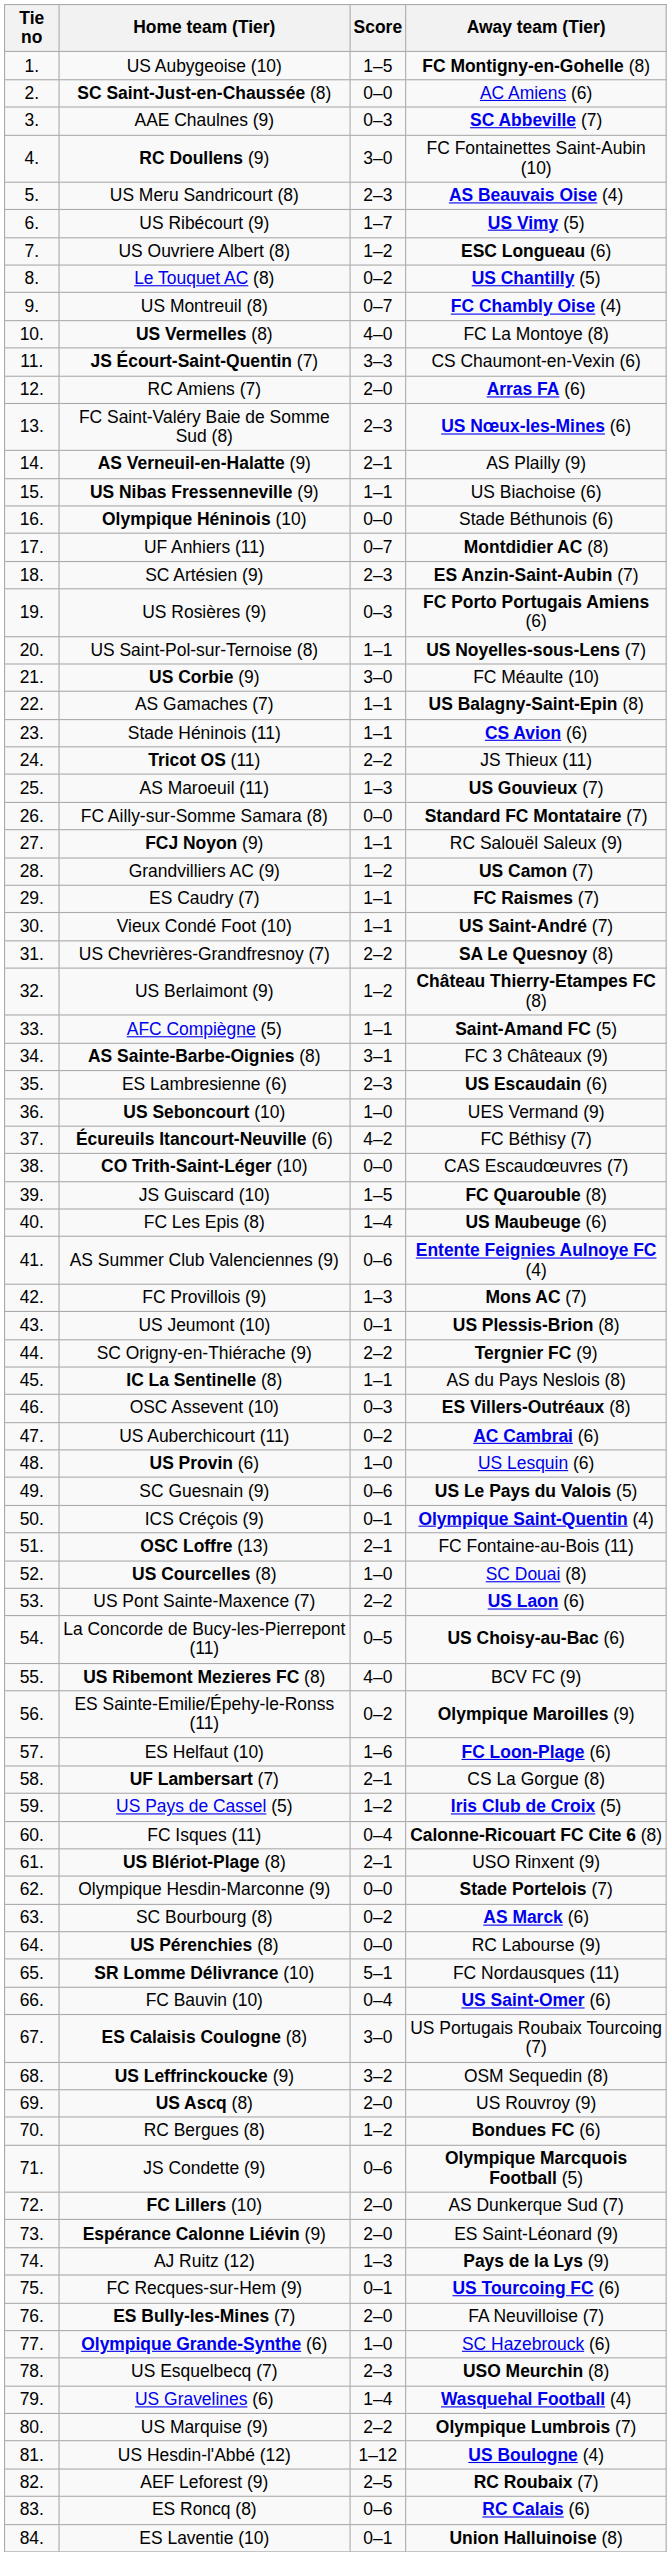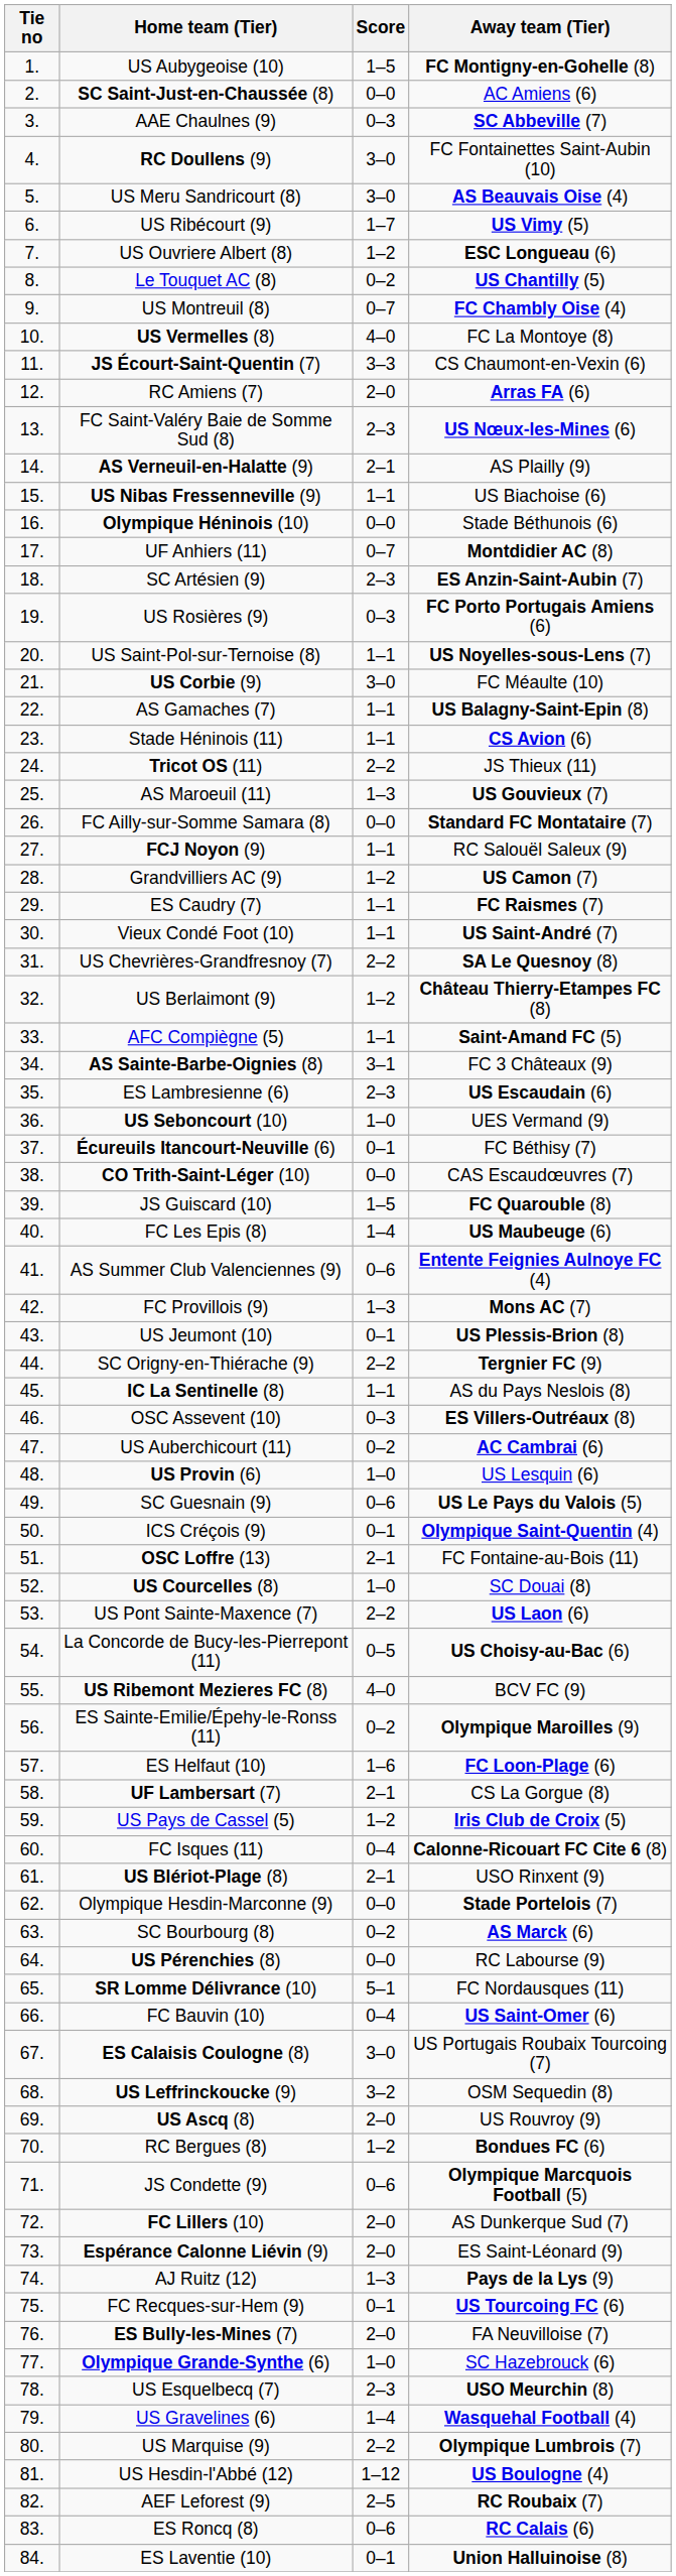 <table class="wikitable" style="text-align: center">
 <tr>
 <th>Tie no</th>
 <th>Home team (Tier)</th>
 <th>Score</th>
 <th>Away team (Tier)</th>
 </tr>
 <tr>
 <td>1.</td>
 <td>US Aubygeoise (10)</td>
 <td>1–5</td>
 <td><strong>FC Montigny-en-Gohelle</strong> (8)</td>
 </tr>
 <tr>
 <td>2.</td>
 <td><strong>SC Saint-Just-en-Chaussée</strong> (8)</td>
 <td>0–0 </td>
 <td><a href='#'>AC Amiens</a> (6)</td>
 </tr>
 <tr>
 <td>3.</td>
 <td>AAE Chaulnes (9)</td>
 <td>0–3</td>
 <td><strong><a href='#'>SC Abbeville</a></strong> (7)</td>
 </tr>
 <tr>
 <td>4.</td>
 <td><strong>RC Doullens</strong> (9)</td>
 <td>3–0</td>
 <td>FC Fontainettes Saint-Aubin (10)</td>
 </tr>
 <tr>
 <td>5.</td>
 <td>US Meru Sandricourt (8)</td>
-<td>2–3</td>
+<td>3–0</td>
 <td><strong><a href='#'>AS Beauvais Oise</a></strong> (4)</td>
 </tr>
 <tr>
 <td>6.</td>
 <td>US Ribécourt (9)</td>
 <td>1–7</td>
 <td><strong><a href='#'>US Vimy</a></strong> (5)</td>
 </tr>
 <tr>
 <td>7.</td>
 <td>US Ouvriere Albert (8)</td>
 <td>1–2</td>
 <td><strong>ESC Longueau</strong> (6)</td>
 </tr>
 <tr>
 <td>8.</td>
 <td><a href='#'>Le Touquet AC</a> (8)</td>
 <td>0–2</td>
 <td><strong><a href='#'>US Chantilly</a></strong> (5)</td>
 </tr>
 <tr>
 <td>9.</td>
 <td>US Montreuil (8)</td>
 <td>0–7</td>
 <td><strong><a href='#'>FC Chambly Oise</a></strong> (4)</td>
 </tr>
 <tr>
 <td>10.</td>
 <td><strong>US Vermelles</strong> (8)</td>
 <td>4–0</td>
 <td>FC La Montoye (8)</td>
 </tr>
 <tr>
 <td>11.</td>
 <td><strong>JS Écourt-Saint-Quentin</strong> (7)</td>
 <td>3–3 </td>
 <td>CS Chaumont-en-Vexin (6)</td>
 </tr>
 <tr>
 <td>12.</td>
 <td>RC Amiens (7)</td>
 <td>2–0</td>
 <td><strong><a href='#'>Arras FA</a></strong> (6)</td>
 </tr>
 <tr>
 <td>13.</td>
 <td>FC Saint-Valéry Baie de Somme Sud (8)</td>
 <td>2–3</td>
 <td><strong><a href='#'>US Nœux-les-Mines</a></strong> (6)</td>
 </tr>
 <tr>
 <td>14.</td>
 <td><strong>AS Verneuil-en-Halatte</strong> (9)</td>
 <td>2–1</td>
 <td>AS Plailly (9)</td>
 </tr>
 <tr>
 <td>15.</td>
 <td><strong>US Nibas Fressenneville</strong> (9)</td>
 <td>1–1 </td>
 <td>US Biachoise (6)</td>
 </tr>
 <tr>
 <td>16.</td>
 <td><strong>Olympique Héninois</strong> (10)</td>
 <td>0–0 </td>
 <td>Stade Béthunois (6)</td>
 </tr>
 <tr>
 <td>17.</td>
 <td>UF Anhiers (11)</td>
 <td>0–7</td>
 <td><strong>Montdidier AC</strong> (8)</td>
 </tr>
 <tr>
 <td>18.</td>
 <td>SC Artésien (9)</td>
 <td>2–3</td>
 <td><strong>ES Anzin-Saint-Aubin</strong> (7)</td>
 </tr>
 <tr>
 <td>19.</td>
 <td>US Rosières (9)</td>
 <td>0–3</td>
 <td><strong>FC Porto Portugais Amiens</strong> (6)</td>
 </tr>
 <tr>
 <td>20.</td>
 <td>US Saint-Pol-sur-Ternoise (8)</td>
 <td>1–1 </td>
 <td><strong>US Noyelles-sous-Lens</strong> (7)</td>
 </tr>
 <tr>
 <td>21.</td>
 <td><strong>US Corbie</strong> (9)</td>
 <td>3–0</td>
 <td>FC Méaulte (10)</td>
 </tr>
 <tr>
 <td>22.</td>
 <td>AS Gamaches (7)</td>
 <td>1–1 </td>
 <td><strong>US Balagny-Saint-Epin</strong> (8)</td>
 </tr>
 <tr>
 <td>23.</td>
 <td>Stade Héninois (11)</td>
 <td>1–1 </td>
 <td><strong><a href='#'>CS Avion</a></strong> (6)</td>
 </tr>
 <tr>
 <td>24.</td>
 <td><strong>Tricot OS</strong> (11)</td>
 <td>2–2 </td>
 <td>JS Thieux (11)</td>
 </tr>
 <tr>
 <td>25.</td>
 <td>AS Maroeuil (11)</td>
 <td>1–3</td>
 <td><strong>US Gouvieux</strong> (7)</td>
 </tr>
 <tr>
 <td>26.</td>
 <td>FC Ailly-sur-Somme Samara (8)</td>
 <td>0–0 </td>
 <td><strong>Standard FC Montataire</strong> (7)</td>
 </tr>
 <tr>
 <td>27.</td>
 <td><strong>FCJ Noyon</strong> (9)</td>
 <td>1–1 </td>
 <td>RC Salouël Saleux (9)</td>
 </tr>
 <tr>
 <td>28.</td>
 <td>Grandvilliers AC (9)</td>
 <td>1–2</td>
 <td><strong>US Camon</strong> (7)</td>
 </tr>
 <tr>
 <td>29.</td>
 <td>ES Caudry (7)</td>
 <td>1–1 </td>
 <td><strong>FC Raismes</strong> (7)</td>
 </tr>
 <tr>
 <td>30.</td>
 <td>Vieux Condé Foot (10)</td>
 <td>1–1 </td>
 <td><strong>US Saint-André</strong> (7)</td>
 </tr>
 <tr>
 <td>31.</td>
 <td>US Chevrières-Grandfresnoy (7)</td>
 <td>2–2 </td>
 <td><strong>SA Le Quesnoy</strong> (8)</td>
 </tr>
 <tr>
 <td>32.</td>
 <td>US Berlaimont (9)</td>
 <td>1–2</td>
 <td><strong>Château Thierry-Etampes FC</strong> (8)</td>
 </tr>
 <tr>
 <td>33.</td>
 <td><a href='#'>AFC Compiègne</a> (5)</td>
 <td>1–1 </td>
 <td><strong>Saint-Amand FC</strong> (5)</td>
 </tr>
 <tr>
 <td>34.</td>
 <td><strong>AS Sainte-Barbe-Oignies</strong> (8)</td>
 <td>3–1</td>
 <td>FC 3 Châteaux (9)</td>
 </tr>
 <tr>
 <td>35.</td>
 <td>ES Lambresienne (6)</td>
 <td>2–3</td>
 <td><strong>US Escaudain</strong> (6)</td>
 </tr>
 <tr>
 <td>36.</td>
 <td><strong>US Seboncourt</strong> (10)</td>
 <td>1–0</td>
 <td>UES Vermand (9)</td>
 </tr>
 <tr>
 <td>37.</td>
 <td><strong>Écureuils Itancourt-Neuville</strong> (6)</td>
-<td>4–2</td>
+<td>0–1</td>
 <td>FC Béthisy (7)</td>
 </tr>
 <tr>
 <td>38.</td>
 <td><strong>CO Trith-Saint-Léger</strong> (10)</td>
 <td>0–0 </td>
 <td>CAS Escaudœuvres (7)</td>
 </tr>
 <tr>
 <td>39.</td>
 <td>JS Guiscard (10)</td>
 <td>1–5</td>
 <td><strong>FC Quarouble</strong> (8)</td>
 </tr>
 <tr>
 <td>40.</td>
 <td>FC Les Epis (8)</td>
 <td>1–4</td>
 <td><strong>US Maubeuge</strong> (6)</td>
 </tr>
 <tr>
 <td>41.</td>
 <td>AS Summer Club Valenciennes (9)</td>
 <td>0–6</td>
 <td><strong><a href='#'>Entente Feignies Aulnoye FC</a></strong> (4)</td>
 </tr>
 <tr>
 <td>42.</td>
 <td>FC Provillois (9)</td>
 <td>1–3</td>
 <td><strong>Mons AC</strong> (7)</td>
 </tr>
 <tr>
 <td>43.</td>
 <td>US Jeumont (10)</td>
 <td>0–1</td>
 <td><strong>US Plessis-Brion</strong> (8)</td>
 </tr>
 <tr>
 <td>44.</td>
 <td>SC Origny-en-Thiérache (9)</td>
 <td>2–2 </td>
 <td><strong>Tergnier FC</strong> (9)</td>
 </tr>
 <tr>
 <td>45.</td>
 <td><strong>IC La Sentinelle</strong> (8)</td>
 <td>1–1 </td>
 <td>AS du Pays Neslois (8)</td>
 </tr>
 <tr>
 <td>46.</td>
 <td>OSC Assevent (10)</td>
 <td>0–3</td>
 <td><strong>ES Villers-Outréaux</strong> (8)</td>
 </tr>
 <tr>
 <td>47.</td>
 <td>US Auberchicourt (11)</td>
 <td>0–2</td>
 <td><strong><a href='#'>AC Cambrai</a></strong> (6)</td>
 </tr>
 <tr>
 <td>48.</td>
 <td><strong>US Provin</strong> (6)</td>
 <td>1–0</td>
 <td><a href='#'>US Lesquin</a> (6)</td>
 </tr>
 <tr>
 <td>49.</td>
 <td>SC Guesnain (9)</td>
 <td>0–6</td>
 <td><strong>US Le Pays du Valois</strong> (5)</td>
 </tr>
 <tr>
 <td>50.</td>
 <td>ICS Créçois (9)</td>
 <td>0–1</td>
 <td><strong><a href='#'>Olympique Saint-Quentin</a></strong> (4)</td>
 </tr>
 <tr>
 <td>51.</td>
 <td><strong>OSC Loffre</strong> (13)</td>
 <td>2–1</td>
 <td>FC Fontaine-au-Bois (11)</td>
 </tr>
 <tr>
 <td>52.</td>
 <td><strong>US Courcelles</strong> (8)</td>
 <td>1–0</td>
 <td><a href='#'>SC Douai</a> (8)</td>
 </tr>
 <tr>
 <td>53.</td>
 <td>US Pont Sainte-Maxence (7)</td>
 <td>2–2 </td>
 <td><strong><a href='#'>US Laon</a></strong> (6)</td>
 </tr>
 <tr>
 <td>54.</td>
 <td>La Concorde de Bucy-les-Pierrepont (11)</td>
 <td>0–5</td>
 <td><strong>US Choisy-au-Bac</strong> (6)</td>
 </tr>
 <tr>
 <td>55.</td>
 <td><strong>US Ribemont Mezieres FC</strong> (8)</td>
 <td>4–0</td>
 <td>BCV FC (9)</td>
 </tr>
 <tr>
 <td>56.</td>
 <td>ES Sainte-Emilie/Épehy-le-Ronss (11)</td>
 <td>0–2</td>
 <td><strong>Olympique Maroilles</strong> (9)</td>
 </tr>
 <tr>
 <td>57.</td>
 <td>ES Helfaut (10)</td>
 <td>1–6</td>
 <td><strong><a href='#'>FC Loon-Plage</a></strong> (6)</td>
 </tr>
 <tr>
 <td>58.</td>
 <td><strong>UF Lambersart</strong> (7)</td>
 <td>2–1</td>
 <td>CS La Gorgue (8)</td>
 </tr>
 <tr>
 <td>59.</td>
 <td><a href='#'>US Pays de Cassel</a> (5)</td>
 <td>1–2</td>
 <td><strong><a href='#'>Iris Club de Croix</a></strong> (5)</td>
 </tr>
 <tr>
 <td>60.</td>
 <td>FC Isques (11)</td>
 <td>0–4</td>
 <td><strong>Calonne-Ricouart FC Cite 6</strong> (8)</td>
 </tr>
 <tr>
 <td>61.</td>
 <td><strong>US Blériot-Plage</strong> (8)</td>
 <td>2–1</td>
 <td>USO Rinxent (9)</td>
 </tr>
 <tr>
 <td>62.</td>
 <td>Olympique Hesdin-Marconne (9)</td>
 <td>0–0 </td>
 <td><strong>Stade Portelois</strong> (7)</td>
 </tr>
 <tr>
 <td>63.</td>
 <td>SC Bourbourg (8)</td>
 <td>0–2</td>
 <td><strong><a href='#'>AS Marck</a></strong> (6)</td>
 </tr>
 <tr>
 <td>64.</td>
 <td><strong>US Pérenchies</strong> (8)</td>
 <td>0–0 </td>
 <td>RC Labourse (9)</td>
 </tr>
 <tr>
 <td>65.</td>
 <td><strong>SR Lomme Délivrance</strong> (10)</td>
 <td>5–1</td>
 <td>FC Nordausques (11)</td>
 </tr>
 <tr>
 <td>66.</td>
 <td>FC Bauvin (10)</td>
 <td>0–4</td>
 <td><strong><a href='#'>US Saint-Omer</a></strong> (6)</td>
 </tr>
 <tr>
 <td>67.</td>
 <td><strong>ES Calaisis Coulogne</strong> (8)</td>
 <td>3–0</td>
 <td>US Portugais Roubaix Tourcoing (7)</td>
 </tr>
 <tr>
 <td>68.</td>
 <td><strong>US Leffrinckoucke</strong> (9)</td>
 <td>3–2</td>
 <td>OSM Sequedin (8)</td>
 </tr>
 <tr>
 <td>69.</td>
 <td><strong>US Ascq</strong> (8)</td>
 <td>2–0</td>
 <td>US Rouvroy (9)</td>
 </tr>
 <tr>
 <td>70.</td>
 <td>RC Bergues (8)</td>
 <td>1–2</td>
 <td><strong>Bondues FC</strong> (6)</td>
 </tr>
 <tr>
 <td>71.</td>
 <td>JS Condette (9)</td>
 <td>0–6</td>
 <td><strong>Olympique Marcquois Football</strong> (5)</td>
 </tr>
 <tr>
 <td>72.</td>
 <td><strong>FC Lillers</strong> (10)</td>
 <td>2–0</td>
 <td>AS Dunkerque Sud (7)</td>
 </tr>
 <tr>
 <td>73.</td>
 <td><strong>Espérance Calonne Liévin</strong> (9)</td>
 <td>2–0</td>
 <td>ES Saint-Léonard (9)</td>
 </tr>
 <tr>
 <td>74.</td>
 <td>AJ Ruitz (12)</td>
 <td>1–3</td>
 <td><strong>Pays de la Lys</strong> (9)</td>
 </tr>
 <tr>
 <td>75.</td>
 <td>FC Recques-sur-Hem (9)</td>
 <td>0–1</td>
 <td><strong><a href='#'>US Tourcoing FC</a></strong> (6)</td>
 </tr>
 <tr>
 <td>76.</td>
 <td><strong>ES Bully-les-Mines</strong> (7)</td>
 <td>2–0</td>
 <td>FA Neuvilloise (7)</td>
 </tr>
 <tr>
 <td>77.</td>
 <td><strong><a href='#'>Olympique Grande-Synthe</a></strong> (6)</td>
 <td>1–0</td>
 <td><a href='#'>SC Hazebrouck</a> (6)</td>
 </tr>
 <tr>
 <td>78.</td>
 <td>US Esquelbecq (7)</td>
 <td>2–3</td>
 <td><strong>USO Meurchin</strong> (8)</td>
 </tr>
 <tr>
 <td>79.</td>
 <td><a href='#'>US Gravelines</a> (6)</td>
 <td>1–4</td>
 <td><strong><a href='#'>Wasquehal Football</a></strong> (4)</td>
 </tr>
 <tr>
 <td>80.</td>
 <td>US Marquise (9)</td>
 <td>2–2 </td>
 <td><strong>Olympique Lumbrois</strong> (7)</td>
 </tr>
 <tr>
 <td>81.</td>
 <td>US Hesdin-l'Abbé (12)</td>
 <td>1–12</td>
 <td><strong><a href='#'>US Boulogne</a></strong> (4)</td>
 </tr>
 <tr>
 <td>82.</td>
 <td>AEF Leforest (9)</td>
 <td>2–5</td>
 <td><strong>RC Roubaix</strong> (7)</td>
 </tr>
 <tr>
 <td>83.</td>
 <td>ES Roncq (8)</td>
 <td>0–6</td>
 <td><strong><a href='#'>RC Calais</a></strong> (6)</td>
 </tr>
 <tr>
 <td>84.</td>
 <td>ES Laventie (10)</td>
 <td>0–1</td>
 <td><strong>Union Halluinoise</strong> (8)</td>
 </tr>
 </table>
